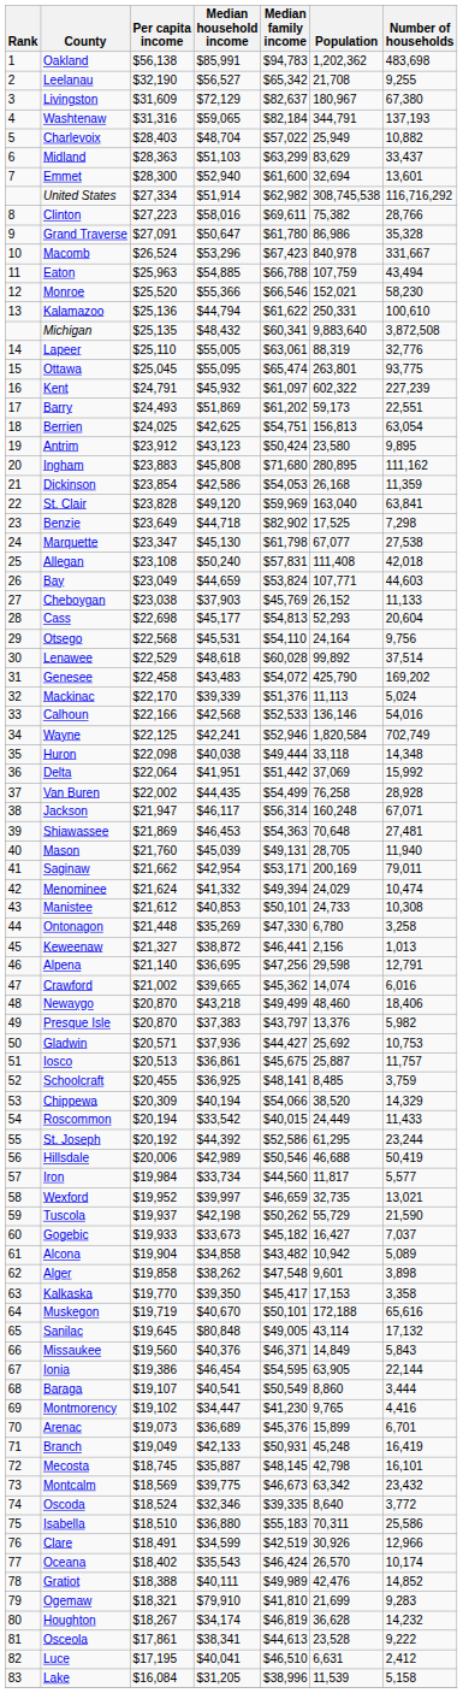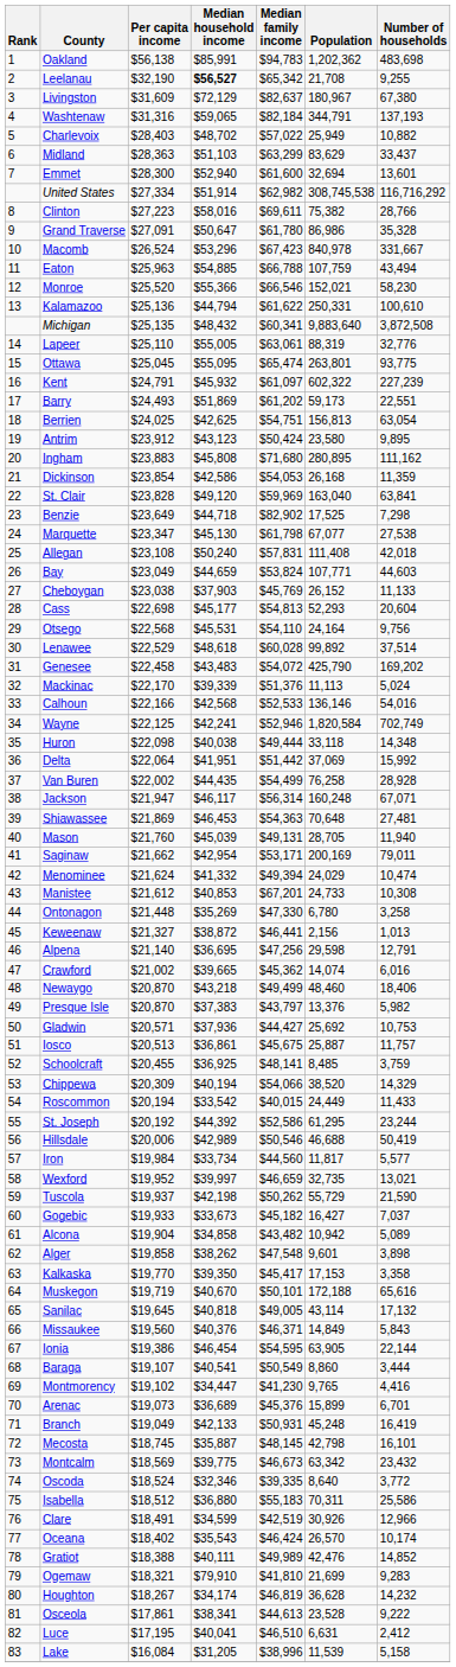 <table class="wikitable sortable">
 <tr valign=bottom>
 <th>Rank</th>
 <th>County</th>
 <th>Per capita<br>income</th>
 <th>Median<br>household<br>income</th>
 <th>Median<br>family<br>income</th>
 <th>Population</th>
 <th>Number of<br>households</th>
 </tr>
 <tr>
 <td>1</td>
 <td><a href='#'>Oakland</a></td>
 <td>$56,138</td>
 <td>$85,991</td>
 <td>$94,783</td>
 <td>1,202,362</td>
 <td>483,698</td>
 </tr>
 <tr>
 <td>2</td>
 <td><a href='#'>Leelanau</a></td>
 <td>$32,190</td>
-<td>$56,527</td>
+<td><strong>$56,527</strong></td>
 <td>$65,342</td>
 <td>21,708</td>
 <td>9,255</td>
 </tr>
 <tr>
 <td>3</td>
 <td><a href='#'>Livingston</a></td>
 <td>$31,609</td>
 <td>$72,129</td>
 <td>$82,637</td>
 <td>180,967</td>
 <td>67,380</td>
 </tr>
 <tr>
 <td>4</td>
 <td><a href='#'>Washtenaw</a></td>
 <td>$31,316</td>
 <td>$59,065</td>
 <td>$82,184</td>
 <td>344,791</td>
 <td>137,193</td>
 </tr>
 <tr>
 <td>5</td>
 <td><a href='#'>Charlevoix</a></td>
 <td>$28,403</td>
-<td>$48,704</td>
+<td>$48,702</td>
 <td>$57,022</td>
 <td>25,949</td>
 <td>10,882</td>
 </tr>
 <tr>
 <td>6</td>
 <td><a href='#'>Midland</a></td>
 <td>$28,363</td>
 <td>$51,103</td>
 <td>$63,299</td>
 <td>83,629</td>
 <td>33,437</td>
 </tr>
 <tr>
 <td>7</td>
 <td><a href='#'>Emmet</a></td>
 <td>$28,300</td>
 <td>$52,940</td>
 <td>$61,600</td>
 <td>32,694</td>
 <td>13,601</td>
 </tr>
 <tr>
 <td></td>
 <td><em>United States</em></td>
 <td>$27,334</td>
 <td>$51,914</td>
 <td>$62,982</td>
 <td>308,745,538</td>
 <td>116,716,292</td>
 </tr>
 <tr>
 <td>8</td>
 <td><a href='#'>Clinton</a></td>
 <td>$27,223</td>
 <td>$58,016</td>
 <td>$69,611</td>
 <td>75,382</td>
 <td>28,766</td>
 </tr>
 <tr>
 <td>9</td>
 <td><a href='#'>Grand Traverse</a></td>
 <td>$27,091</td>
 <td>$50,647</td>
 <td>$61,780</td>
 <td>86,986</td>
 <td>35,328</td>
 </tr>
 <tr>
 <td>10</td>
 <td><a href='#'>Macomb</a></td>
 <td>$26,524</td>
 <td>$53,296</td>
 <td>$67,423</td>
 <td>840,978</td>
 <td>331,667</td>
 </tr>
 <tr>
 <td>11</td>
 <td><a href='#'>Eaton</a></td>
 <td>$25,963</td>
 <td>$54,885</td>
 <td>$66,788</td>
 <td>107,759</td>
 <td>43,494</td>
 </tr>
 <tr>
 <td>12</td>
 <td><a href='#'>Monroe</a></td>
 <td>$25,520</td>
 <td>$55,366</td>
 <td>$66,546</td>
 <td>152,021</td>
 <td>58,230</td>
 </tr>
 <tr>
 <td>13</td>
 <td><a href='#'>Kalamazoo</a></td>
 <td>$25,136</td>
 <td>$44,794</td>
 <td>$61,622</td>
 <td>250,331</td>
 <td>100,610</td>
 </tr>
 <tr>
 <td></td>
 <td><em>Michigan</em></td>
 <td>$25,135</td>
 <td>$48,432</td>
 <td>$60,341</td>
 <td>9,883,640</td>
 <td>3,872,508</td>
 </tr>
 <tr>
 <td>14</td>
 <td><a href='#'>Lapeer</a></td>
 <td>$25,110</td>
 <td>$55,005</td>
 <td>$63,061</td>
 <td>88,319</td>
 <td>32,776</td>
 </tr>
 <tr>
 <td>15</td>
 <td><a href='#'>Ottawa</a></td>
 <td>$25,045</td>
 <td>$55,095</td>
 <td>$65,474</td>
 <td>263,801</td>
 <td>93,775</td>
 </tr>
 <tr>
 <td>16</td>
 <td><a href='#'>Kent</a></td>
 <td>$24,791</td>
 <td>$45,932</td>
 <td>$61,097</td>
 <td>602,322</td>
 <td>227,239</td>
 </tr>
 <tr>
 <td>17</td>
 <td><a href='#'>Barry</a></td>
 <td>$24,493</td>
 <td>$51,869</td>
 <td>$61,202</td>
 <td>59,173</td>
 <td>22,551</td>
 </tr>
 <tr>
 <td>18</td>
 <td><a href='#'>Berrien</a></td>
 <td>$24,025</td>
 <td>$42,625</td>
 <td>$54,751</td>
 <td>156,813</td>
 <td>63,054</td>
 </tr>
 <tr>
 <td>19</td>
 <td><a href='#'>Antrim</a></td>
 <td>$23,912</td>
 <td>$43,123</td>
 <td>$50,424</td>
 <td>23,580</td>
 <td>9,895</td>
 </tr>
 <tr>
 <td>20</td>
 <td><a href='#'>Ingham</a></td>
 <td>$23,883</td>
 <td>$45,808</td>
 <td>$71,680</td>
 <td>280,895</td>
 <td>111,162</td>
 </tr>
 <tr>
 <td>21</td>
 <td><a href='#'>Dickinson</a></td>
 <td>$23,854</td>
 <td>$42,586</td>
 <td>$54,053</td>
 <td>26,168</td>
 <td>11,359</td>
 </tr>
 <tr>
 <td>22</td>
 <td><a href='#'>St. Clair</a></td>
 <td>$23,828</td>
 <td>$49,120</td>
 <td>$59,969</td>
 <td>163,040</td>
 <td>63,841</td>
 </tr>
 <tr>
 <td>23</td>
 <td><a href='#'>Benzie</a></td>
 <td>$23,649</td>
 <td>$44,718</td>
 <td>$82,902</td>
 <td>17,525</td>
 <td>7,298</td>
 </tr>
 <tr>
 <td>24</td>
 <td><a href='#'>Marquette</a></td>
 <td>$23,347</td>
 <td>$45,130</td>
 <td>$61,798</td>
 <td>67,077</td>
 <td>27,538</td>
 </tr>
 <tr>
 <td>25</td>
 <td><a href='#'>Allegan</a></td>
 <td>$23,108</td>
 <td>$50,240</td>
 <td>$57,831</td>
 <td>111,408</td>
 <td>42,018</td>
 </tr>
 <tr>
 <td>26</td>
 <td><a href='#'>Bay</a></td>
 <td>$23,049</td>
 <td>$44,659</td>
 <td>$53,824</td>
 <td>107,771</td>
 <td>44,603</td>
 </tr>
 <tr>
 <td>27</td>
 <td><a href='#'>Cheboygan</a></td>
 <td>$23,038</td>
 <td>$37,903</td>
 <td>$45,769</td>
 <td>26,152</td>
 <td>11,133</td>
 </tr>
 <tr>
 <td>28</td>
 <td><a href='#'>Cass</a></td>
 <td>$22,698</td>
 <td>$45,177</td>
 <td>$54,813</td>
 <td>52,293</td>
 <td>20,604</td>
 </tr>
 <tr>
 <td>29</td>
 <td><a href='#'>Otsego</a></td>
 <td>$22,568</td>
 <td>$45,531</td>
 <td>$54,110</td>
 <td>24,164</td>
 <td>9,756</td>
 </tr>
 <tr>
 <td>30</td>
 <td><a href='#'>Lenawee</a></td>
 <td>$22,529</td>
 <td>$48,618</td>
 <td>$60,028</td>
 <td>99,892</td>
 <td>37,514</td>
 </tr>
 <tr>
 <td>31</td>
 <td><a href='#'>Genesee</a></td>
 <td>$22,458</td>
 <td>$43,483</td>
 <td>$54,072</td>
 <td>425,790</td>
 <td>169,202</td>
 </tr>
 <tr>
 <td>32</td>
 <td><a href='#'>Mackinac</a></td>
 <td>$22,170</td>
 <td>$39,339</td>
 <td>$51,376</td>
 <td>11,113</td>
 <td>5,024</td>
 </tr>
 <tr>
 <td>33</td>
 <td><a href='#'>Calhoun</a></td>
 <td>$22,166</td>
 <td>$42,568</td>
 <td>$52,533</td>
 <td>136,146</td>
 <td>54,016</td>
 </tr>
 <tr>
 <td>34</td>
 <td><a href='#'>Wayne</a></td>
 <td>$22,125</td>
 <td>$42,241</td>
 <td>$52,946</td>
 <td>1,820,584</td>
 <td>702,749</td>
 </tr>
 <tr>
 <td>35</td>
 <td><a href='#'>Huron</a></td>
 <td>$22,098</td>
 <td>$40,038</td>
 <td>$49,444</td>
 <td>33,118</td>
 <td>14,348</td>
 </tr>
 <tr>
 <td>36</td>
 <td><a href='#'>Delta</a></td>
 <td>$22,064</td>
 <td>$41,951</td>
 <td>$51,442</td>
 <td>37,069</td>
 <td>15,992</td>
 </tr>
 <tr>
 <td>37</td>
 <td><a href='#'>Van Buren</a></td>
 <td>$22,002</td>
 <td>$44,435</td>
 <td>$54,499</td>
 <td>76,258</td>
 <td>28,928</td>
 </tr>
 <tr>
 <td>38</td>
 <td><a href='#'>Jackson</a></td>
 <td>$21,947</td>
 <td>$46,117</td>
 <td>$56,314</td>
 <td>160,248</td>
 <td>67,071</td>
 </tr>
 <tr>
 <td>39</td>
 <td><a href='#'>Shiawassee</a></td>
 <td>$21,869</td>
 <td>$46,453</td>
 <td>$54,363</td>
 <td>70,648</td>
 <td>27,481</td>
 </tr>
 <tr>
 <td>40</td>
 <td><a href='#'>Mason</a></td>
 <td>$21,760</td>
 <td>$45,039</td>
 <td>$49,131</td>
 <td>28,705</td>
 <td>11,940</td>
 </tr>
 <tr>
 <td>41</td>
 <td><a href='#'>Saginaw</a></td>
 <td>$21,662</td>
 <td>$42,954</td>
 <td>$53,171</td>
 <td>200,169</td>
 <td>79,011</td>
 </tr>
 <tr>
 <td>42</td>
 <td><a href='#'>Menominee</a></td>
 <td>$21,624</td>
 <td>$41,332</td>
 <td>$49,394</td>
 <td>24,029</td>
 <td>10,474</td>
 </tr>
 <tr>
 <td>43</td>
 <td><a href='#'>Manistee</a></td>
 <td>$21,612</td>
 <td>$40,853</td>
-<td>$50,101</td>
+<td>$67,201</td>
 <td>24,733</td>
 <td>10,308</td>
 </tr>
 <tr>
 <td>44</td>
 <td><a href='#'>Ontonagon</a></td>
 <td>$21,448</td>
 <td>$35,269</td>
 <td>$47,330</td>
 <td>6,780</td>
 <td>3,258</td>
 </tr>
 <tr>
 <td>45</td>
 <td><a href='#'>Keweenaw</a></td>
 <td>$21,327</td>
 <td>$38,872</td>
 <td>$46,441</td>
 <td>2,156</td>
 <td>1,013</td>
 </tr>
 <tr>
 <td>46</td>
 <td><a href='#'>Alpena</a></td>
 <td>$21,140</td>
 <td>$36,695</td>
 <td>$47,256</td>
 <td>29,598</td>
 <td>12,791</td>
 </tr>
 <tr>
 <td>47</td>
 <td><a href='#'>Crawford</a></td>
 <td>$21,002</td>
 <td>$39,665</td>
 <td>$45,362</td>
 <td>14,074</td>
 <td>6,016</td>
 </tr>
 <tr>
 <td>48</td>
 <td><a href='#'>Newaygo</a></td>
 <td>$20,870</td>
 <td>$43,218</td>
 <td>$49,499</td>
 <td>48,460</td>
 <td>18,406</td>
 </tr>
 <tr>
 <td>49</td>
 <td><a href='#'>Presque Isle</a></td>
 <td>$20,870</td>
 <td>$37,383</td>
 <td>$43,797</td>
 <td>13,376</td>
 <td>5,982</td>
 </tr>
 <tr>
 <td>50</td>
 <td><a href='#'>Gladwin</a></td>
 <td>$20,571</td>
 <td>$37,936</td>
 <td>$44,427</td>
 <td>25,692</td>
 <td>10,753</td>
 </tr>
 <tr>
 <td>51</td>
 <td><a href='#'>Iosco</a></td>
 <td>$20,513</td>
 <td>$36,861</td>
 <td>$45,675</td>
 <td>25,887</td>
 <td>11,757</td>
 </tr>
 <tr>
 <td>52</td>
 <td><a href='#'>Schoolcraft</a></td>
 <td>$20,455</td>
 <td>$36,925</td>
 <td>$48,141</td>
 <td>8,485</td>
 <td>3,759</td>
 </tr>
 <tr>
 <td>53</td>
 <td><a href='#'>Chippewa</a></td>
 <td>$20,309</td>
 <td>$40,194</td>
 <td>$54,066</td>
 <td>38,520</td>
 <td>14,329</td>
 </tr>
 <tr>
 <td>54</td>
 <td><a href='#'>Roscommon</a></td>
 <td>$20,194</td>
 <td>$33,542</td>
 <td>$40,015</td>
 <td>24,449</td>
 <td>11,433</td>
 </tr>
 <tr>
 <td>55</td>
 <td><a href='#'>St. Joseph</a></td>
 <td>$20,192</td>
 <td>$44,392</td>
 <td>$52,586</td>
 <td>61,295</td>
 <td>23,244</td>
 </tr>
 <tr>
 <td>56</td>
 <td><a href='#'>Hillsdale</a></td>
 <td>$20,006</td>
 <td>$42,989</td>
 <td>$50,546</td>
 <td>46,688</td>
 <td>50,419</td>
 </tr>
 <tr>
 <td>57</td>
 <td><a href='#'>Iron</a></td>
 <td>$19,984</td>
 <td>$33,734</td>
 <td>$44,560</td>
 <td>11,817</td>
 <td>5,577</td>
 </tr>
 <tr>
 <td>58</td>
 <td><a href='#'>Wexford</a></td>
 <td>$19,952</td>
 <td>$39,997</td>
 <td>$46,659</td>
 <td>32,735</td>
 <td>13,021</td>
 </tr>
 <tr>
 <td>59</td>
 <td><a href='#'>Tuscola</a></td>
 <td>$19,937</td>
 <td>$42,198</td>
 <td>$50,262</td>
 <td>55,729</td>
 <td>21,590</td>
 </tr>
 <tr>
 <td>60</td>
 <td><a href='#'>Gogebic</a></td>
 <td>$19,933</td>
 <td>$33,673</td>
 <td>$45,182</td>
 <td>16,427</td>
 <td>7,037</td>
 </tr>
 <tr>
 <td>61</td>
 <td><a href='#'>Alcona</a></td>
 <td>$19,904</td>
 <td>$34,858</td>
 <td>$43,482</td>
 <td>10,942</td>
 <td>5,089</td>
 </tr>
 <tr>
 <td>62</td>
 <td><a href='#'>Alger</a></td>
 <td>$19,858</td>
 <td>$38,262</td>
 <td>$47,548</td>
 <td>9,601</td>
 <td>3,898</td>
 </tr>
 <tr>
 <td>63</td>
 <td><a href='#'>Kalkaska</a></td>
 <td>$19,770</td>
 <td>$39,350</td>
 <td>$45,417</td>
 <td>17,153</td>
 <td>3,358</td>
 </tr>
 <tr>
 <td>64</td>
 <td><a href='#'>Muskegon</a></td>
 <td>$19,719</td>
 <td>$40,670</td>
 <td>$50,101</td>
 <td>172,188</td>
 <td>65,616</td>
 </tr>
 <tr>
 <td>65</td>
 <td><a href='#'>Sanilac</a></td>
 <td>$19,645</td>
-<td>$80,848</td>
+<td>$40,818</td>
 <td>$49,005</td>
 <td>43,114</td>
 <td>17,132</td>
 </tr>
 <tr>
 <td>66</td>
 <td><a href='#'>Missaukee</a></td>
 <td>$19,560</td>
 <td>$40,376</td>
 <td>$46,371</td>
 <td>14,849</td>
 <td>5,843</td>
 </tr>
 <tr>
 <td>67</td>
 <td><a href='#'>Ionia</a></td>
 <td>$19,386</td>
 <td>$46,454</td>
 <td>$54,595</td>
 <td>63,905</td>
 <td>22,144</td>
 </tr>
 <tr>
 <td>68</td>
 <td><a href='#'>Baraga</a></td>
 <td>$19,107</td>
 <td>$40,541</td>
 <td>$50,549</td>
 <td>8,860</td>
 <td>3,444</td>
 </tr>
 <tr>
 <td>69</td>
 <td><a href='#'>Montmorency</a></td>
 <td>$19,102</td>
 <td>$34,447</td>
 <td>$41,230</td>
 <td>9,765</td>
 <td>4,416</td>
 </tr>
 <tr>
 <td>70</td>
 <td><a href='#'>Arenac</a></td>
 <td>$19,073</td>
 <td>$36,689</td>
 <td>$45,376</td>
 <td>15,899</td>
 <td>6,701</td>
 </tr>
 <tr>
 <td>71</td>
 <td><a href='#'>Branch</a></td>
 <td>$19,049</td>
 <td>$42,133</td>
 <td>$50,931</td>
 <td>45,248</td>
 <td>16,419</td>
 </tr>
 <tr>
 <td>72</td>
 <td><a href='#'>Mecosta</a></td>
 <td>$18,745</td>
 <td>$35,887</td>
 <td>$48,145</td>
 <td>42,798</td>
 <td>16,101</td>
 </tr>
 <tr>
 <td>73</td>
 <td><a href='#'>Montcalm</a></td>
 <td>$18,569</td>
 <td>$39,775</td>
 <td>$46,673</td>
 <td>63,342</td>
 <td>23,432</td>
 </tr>
 <tr>
 <td>74</td>
 <td><a href='#'>Oscoda</a></td>
 <td>$18,524</td>
 <td>$32,346</td>
 <td>$39,335</td>
 <td>8,640</td>
 <td>3,772</td>
 </tr>
 <tr>
 <td>75</td>
 <td><a href='#'>Isabella</a></td>
-<td>$18,510</td>
+<td>$18,512</td>
 <td>$36,880</td>
 <td>$55,183</td>
 <td>70,311</td>
 <td>25,586</td>
 </tr>
 <tr>
 <td>76</td>
 <td><a href='#'>Clare</a></td>
 <td>$18,491</td>
 <td>$34,599</td>
 <td>$42,519</td>
 <td>30,926</td>
 <td>12,966</td>
 </tr>
 <tr>
 <td>77</td>
 <td><a href='#'>Oceana</a></td>
 <td>$18,402</td>
 <td>$35,543</td>
 <td>$46,424</td>
 <td>26,570</td>
 <td>10,174</td>
 </tr>
 <tr>
 <td>78</td>
 <td><a href='#'>Gratiot</a></td>
 <td>$18,388</td>
 <td>$40,111</td>
 <td>$49,989</td>
 <td>42,476</td>
 <td>14,852</td>
 </tr>
 <tr>
 <td>79</td>
 <td><a href='#'>Ogemaw</a></td>
 <td>$18,321</td>
 <td>$79,910</td>
 <td>$41,810</td>
 <td>21,699</td>
 <td>9,283</td>
 </tr>
 <tr>
 <td>80</td>
 <td><a href='#'>Houghton</a></td>
 <td>$18,267</td>
 <td>$34,174</td>
 <td>$46,819</td>
 <td>36,628</td>
 <td>14,232</td>
 </tr>
 <tr>
 <td>81</td>
 <td><a href='#'>Osceola</a></td>
 <td>$17,861</td>
 <td>$38,341</td>
 <td>$44,613</td>
 <td>23,528</td>
 <td>9,222</td>
 </tr>
 <tr>
 <td>82</td>
 <td><a href='#'>Luce</a></td>
 <td>$17,195</td>
 <td>$40,041</td>
 <td>$46,510</td>
 <td>6,631</td>
 <td>2,412</td>
 </tr>
 <tr>
 <td>83</td>
 <td><a href='#'>Lake</a></td>
 <td>$16,084</td>
 <td>$31,205</td>
 <td>$38,996</td>
 <td>11,539</td>
 <td>5,158</td>
 </tr>
 <tr>
 </tr>
 </table>
